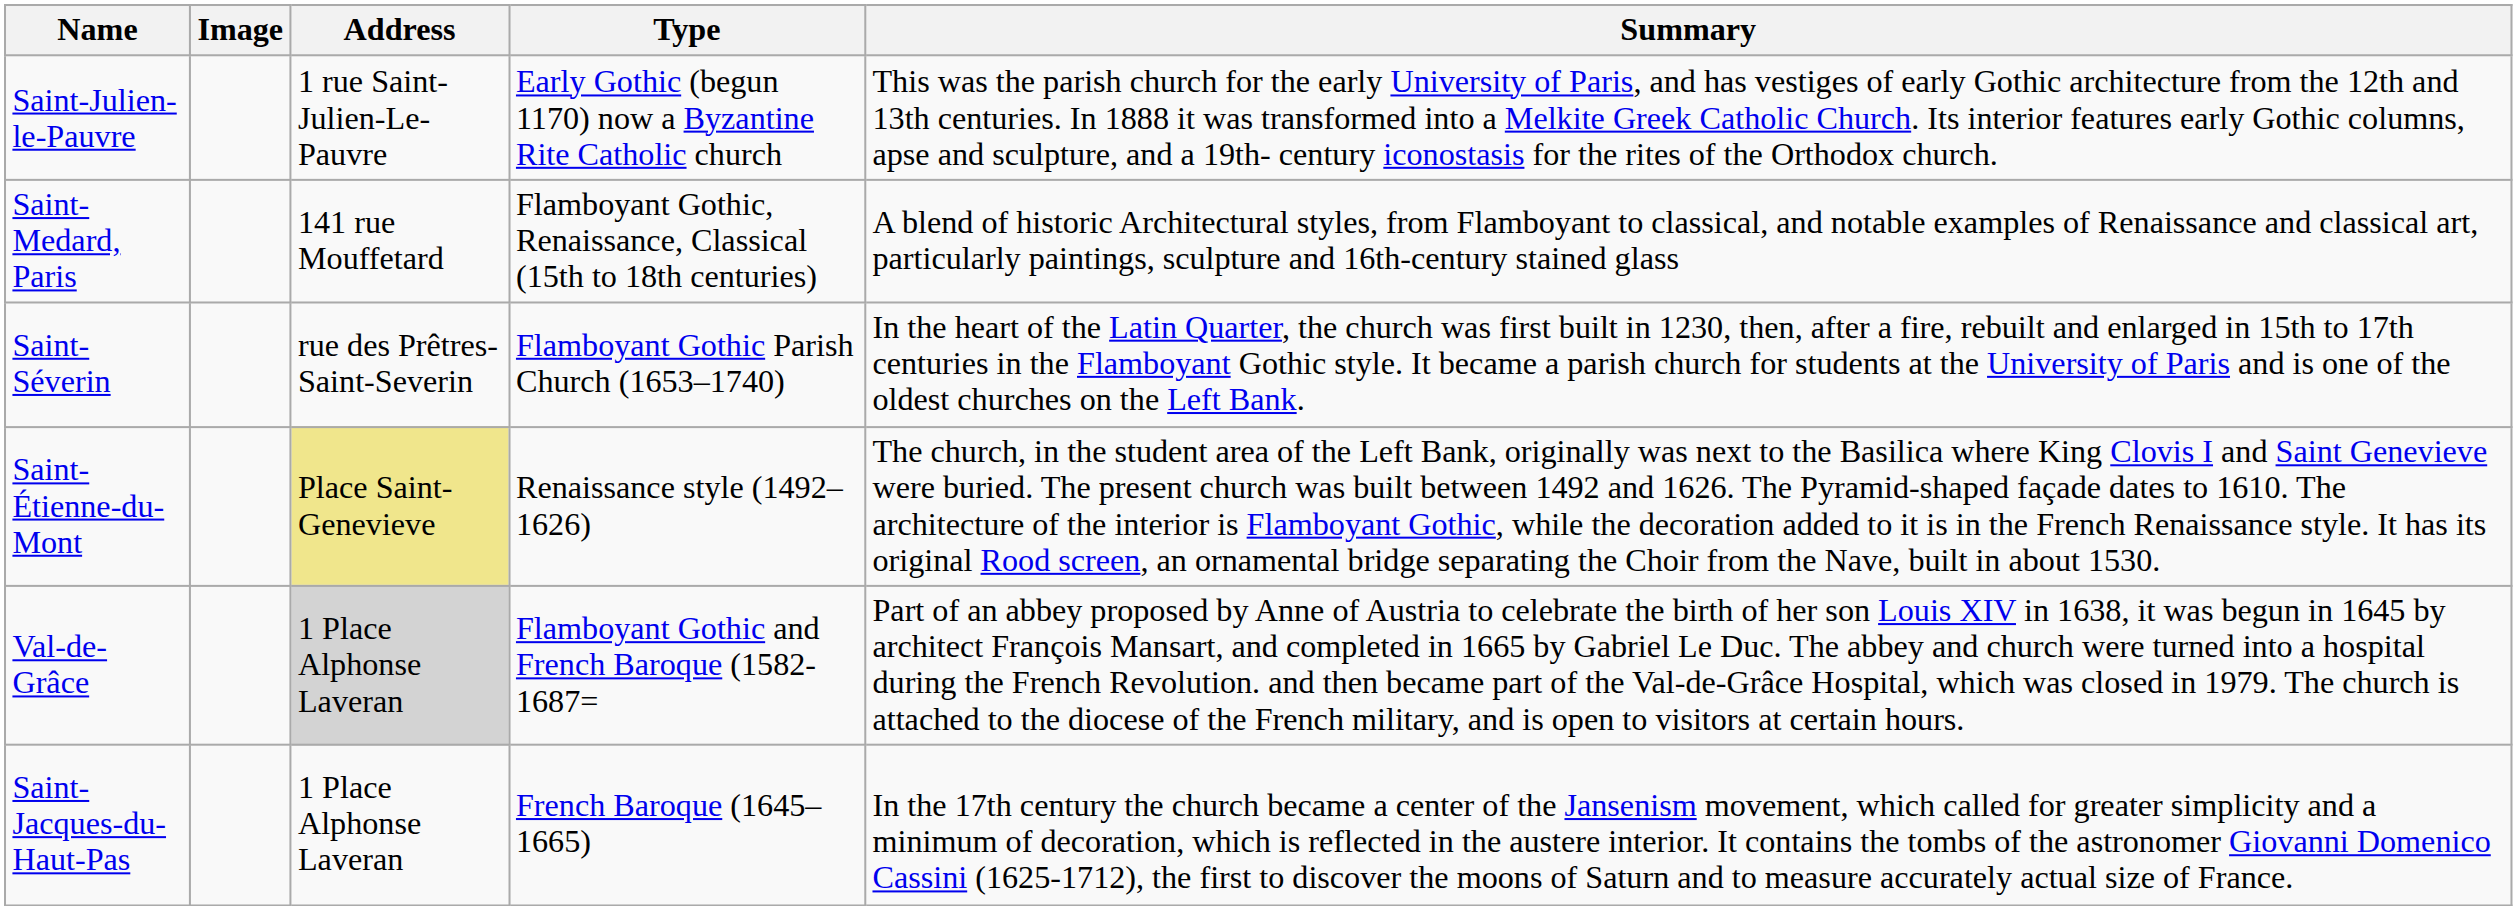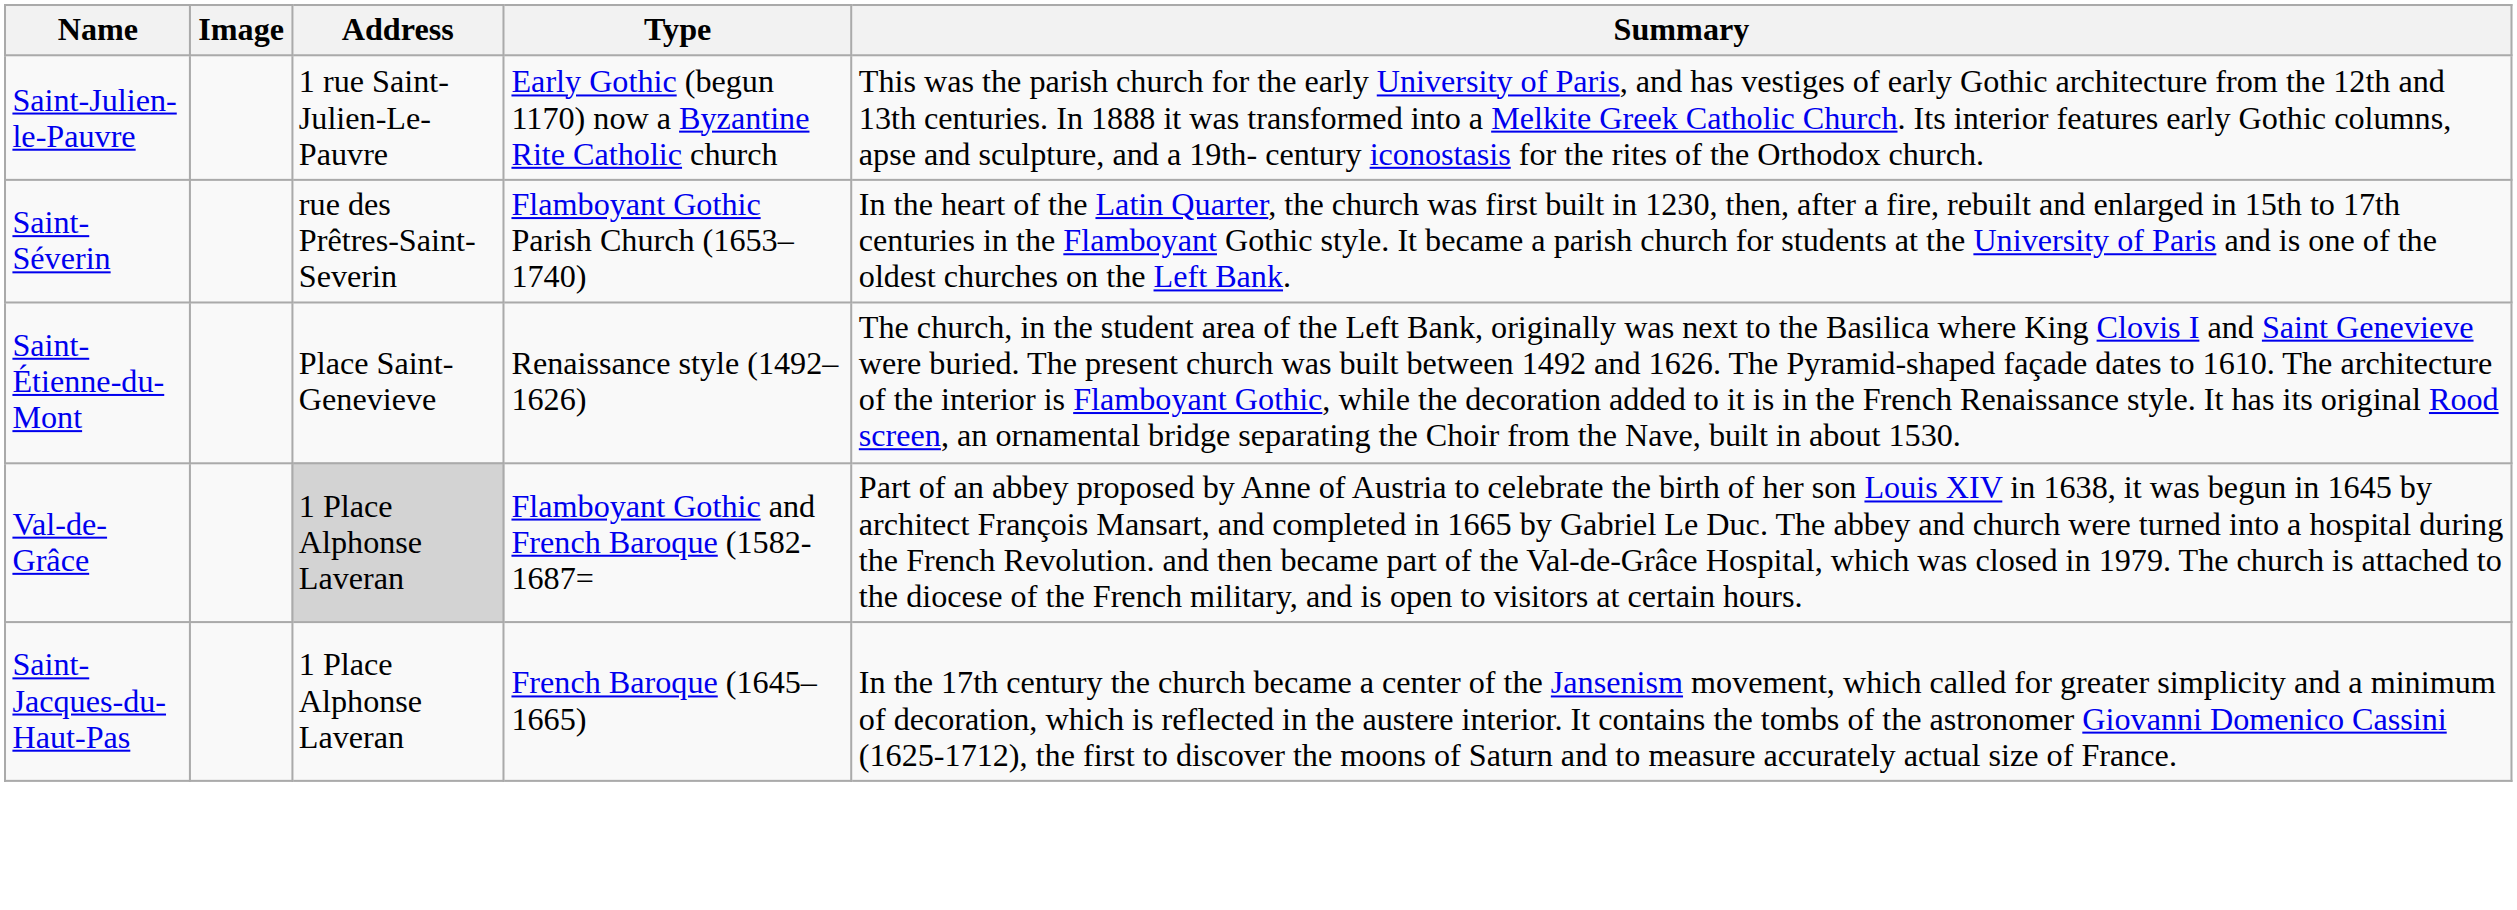 <table class="wikitable sortable">
 <tr>
 <th>Name</th>
 <th>Image</th>
 <th>Address</th>
 <th>Type</th>
 <th class=unsortable>Summary</th>
 </tr>
 <tr>
 <td><a href='#'>Saint-Julien-le-Pauvre</a></td>
 <td></td>
 <td>1 rue Saint-Julien-Le-Pauvre</td>
 <td><a href='#'>Early Gothic</a> (begun 1170) now a <a href='#'>Byzantine Rite Catholic</a> church</td>
 <td>This was the parish church for the early <a href='#'>University of Paris</a>, and has vestiges of early Gothic architecture from the 12th and 13th centuries. In 1888 it was transformed into a <a href='#'>Melkite Greek Catholic Church</a>. Its interior features early Gothic columns, apse and sculpture, and a 19th- century <a href='#'>iconostasis</a> for the rites of the Orthodox church.</td>
 </tr>
 <tr>
-<td><a href='#'>Saint-Medard, Paris</a></td>
-<td></td>
-<td>141 rue Mouffetard</td>
-<td>Flamboyant Gothic, Renaissance, Classical (15th to 18th centuries)</td>
-<td>A blend of historic Architectural styles, from Flamboyant to classical, and notable examples of Renaissance and classical art, particularly paintings, sculpture and 16th-century stained glass</td>
-</tr>
-<tr>
 <td><a href='#'>Saint-Séverin</a></td>
 <td></td>
 <td>rue des Prêtres-Saint-Severin</td>
 <td><a href='#'>Flamboyant Gothic</a> Parish Church (1653–1740)</td>
 <td>In the heart of the <a href='#'>Latin Quarter</a>, the church was first built in 1230, then, after a fire, rebuilt and enlarged in 15th to 17th centuries in the <a href='#'>Flamboyant</a> Gothic style. It became a parish church for students at the <a href='#'>University of Paris</a> and is one of the oldest churches on the <a href='#'>Left Bank</a>.</td>
 </tr>
 <tr>
 <td><a href='#'>Saint-Étienne-du-Mont</a></td>
 <td></td>
-<td style="background: khaki;">Place Saint-Genevieve</td>
+<td>Place Saint-Genevieve</td>
 <td>Renaissance style (1492–1626)</td>
 <td>The church, in the student area of the Left Bank, originally was next to the Basilica where King <a href='#'>Clovis I</a> and <a href='#'>Saint Genevieve</a> were buried. The present church was built between 1492 and 1626. The Pyramid-shaped façade dates to 1610. The architecture of the interior is <a href='#'>Flamboyant Gothic</a>, while the decoration added to it is in the French Renaissance style. It has its original <a href='#'>Rood screen</a>, an ornamental bridge separating the Choir from the Nave, built in about 1530.</td>
 </tr>
 <tr>
 <td><a href='#'>Val-de-Grâce</a></td>
 <td></td>
 <td style="background: lightgrey;">1 Place Alphonse Laveran</td>
 <td><a href='#'>Flamboyant Gothic</a> and <a href='#'>French Baroque</a> (1582-1687=</td>
 <td>Part of an abbey proposed by Anne of Austria to celebrate the birth of her son <a href='#'>Louis XIV</a> in 1638, it was begun in 1645 by architect François Mansart, and completed in 1665 by Gabriel Le Duc. The abbey and church were turned into a hospital during the French Revolution. and then became part of the Val-de-Grâce Hospital, which was closed in 1979. The church is attached to the diocese of the French military, and is open to visitors at certain hours.</td>
 </tr>
 <tr>
 <td><a href='#'>Saint-Jacques-du-Haut-Pas</a></td>
 <td></td>
 <td>1 Place Alphonse Laveran</td>
 <td><a href='#'>French Baroque</a> (1645–1665)</td>
 <td><br>In the 17th century the church became a center of the <a href='#'>Jansenism</a> movement, which called for greater simplicity and a minimum of decoration, which is reflected in the austere interior. It contains the tombs of the astronomer <a href='#'>Giovanni Domenico Cassini</a> (1625-1712), the first to discover the moons of Saturn and to measure accurately actual size of France.</td>
 </tr>
 </table>
